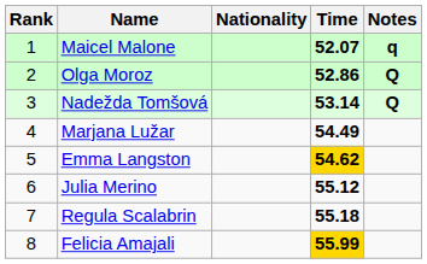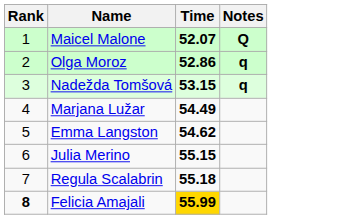 <table class="wikitable sortable" style="text-align:center">
 <tr>
 <th>Rank</th>
 <th>Name</th>
-<th>Nationality</th>
 <th>Time</th>
 <th>Notes</th>
 </tr>
 <tr bgcolor=ccffcc>
 <td>1</td>
 <td align=left><a href='#'>Maicel Malone</a></td>
-<td align=left></td>
 <td><strong>52.07</strong></td>
-<td><strong>q</strong></td>
+<td><strong>Q</strong></td>
 </tr>
 <tr bgcolor=ccffcc>
 <td>2</td>
 <td align=left><a href='#'>Olga Moroz</a></td>
-<td align=left></td>
 <td><strong>52.86</strong></td>
-<td><strong>Q</strong></td>
+<td><strong>q</strong></td>
 </tr>
 <tr bgcolor=ddffdd>
 <td>3</td>
 <td align=left><a href='#'>Nadežda Tomšová</a></td>
-<td align=left></td>
-<td><strong>53.14</strong></td>
-<td><strong>Q</strong></td>
+<td><strong>53.15</strong></td>
+<td><strong>q</strong></td>
 </tr>
 <tr>
 <td>4</td>
 <td align=left><a href='#'>Marjana Lužar</a></td>
-<td align=left></td>
 <td><strong>54.49</strong></td>
 <td></td>
 </tr>
 <tr>
 <td>5</td>
 <td align=left><a href='#'>Emma Langston</a></td>
-<td align=left></td>
-<td style="background: gold;"><strong>54.62</strong></td>
+<td><strong>54.62</strong></td>
 <td></td>
 </tr>
 <tr>
 <td>6</td>
 <td align=left><a href='#'>Julia Merino</a></td>
-<td align=left></td>
-<td><strong>55.12</strong></td>
+<td><strong>55.15</strong></td>
 <td></td>
 </tr>
 <tr>
 <td>7</td>
 <td align=left><a href='#'>Regula Scalabrin</a></td>
-<td align=left></td>
 <td><strong>55.18</strong></td>
 <td></td>
 </tr>
 <tr>
-<td>8</td>
+<td><strong>8</strong></td>
 <td align=left><a href='#'>Felicia Amajali</a></td>
-<td align=left></td>
 <td style="background: gold;"><strong>55.99</strong></td>
 <td></td>
 </tr>
 </table>
